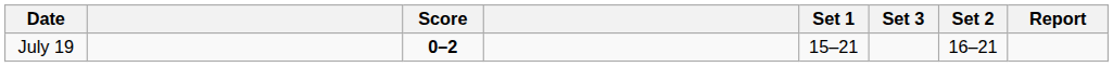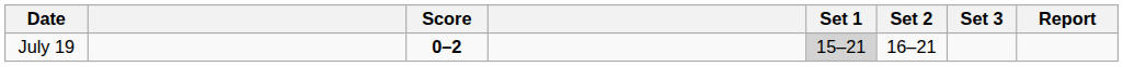 <table class="wikitable" style="text-align: center; font-size:90% ">
 <tr>
 <th width="60">Date</th>
 <th align="right" width="250"></th>
 <th width="60">Score</th>
 <th align="left" width="250"></th>
 <th width="50">Set 1</th>
+<th width="50">Set 2</th>
 <th width="50">Set 3</th>
-<th width="50">Set 2</th>
 <th width="75">Report</th>
 </tr>
 <tr>
 <td>July 19</td>
 <td align=left></td>
 <td align=center><strong>0–2</strong></td>
 <td align=left><strong></strong></td>
-<td>15–21</td>
+<td style="background: lightgrey;">15–21</td>
+<td>16–21</td>
 <td></td>
-<td>16–21</td>
 <td></td>
 </tr>
 </table>
